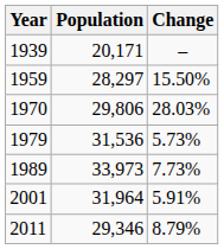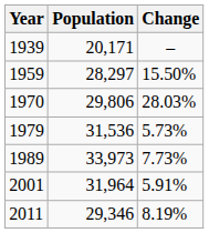 <table class="wikitable sortable">
 <tr>
 <th>Year</th>
 <th>Population</th>
 <th>Change</th>
 </tr>
 <tr>
 <td>1939</td>
 <td align="right">20,171</td>
 <td align="center">–</td>
 </tr>
 <tr>
 <td>1959</td>
 <td align="right">28,297</td>
 <td align="left"> 15.50%</td>
 </tr>
 <tr>
 <td>1970</td>
 <td align="right">29,806</td>
 <td align="left"> 28.03%</td>
 </tr>
 <tr>
 <td>1979</td>
 <td align="right">31,536</td>
 <td align="left"> 5.73%</td>
 </tr>
 <tr>
 <td>1989</td>
 <td align="right">33,973</td>
 <td align="left"> 7.73%</td>
 </tr>
 <tr>
 <td>2001</td>
 <td align="right">31,964</td>
 <td align="left"> 5.91%</td>
 </tr>
 <tr>
 <td>2011</td>
 <td align="right">29,346</td>
-<td align="left"> 8.79%</td>
+<td align="left"> 8.19%</td>
 </tr>
 </table>
